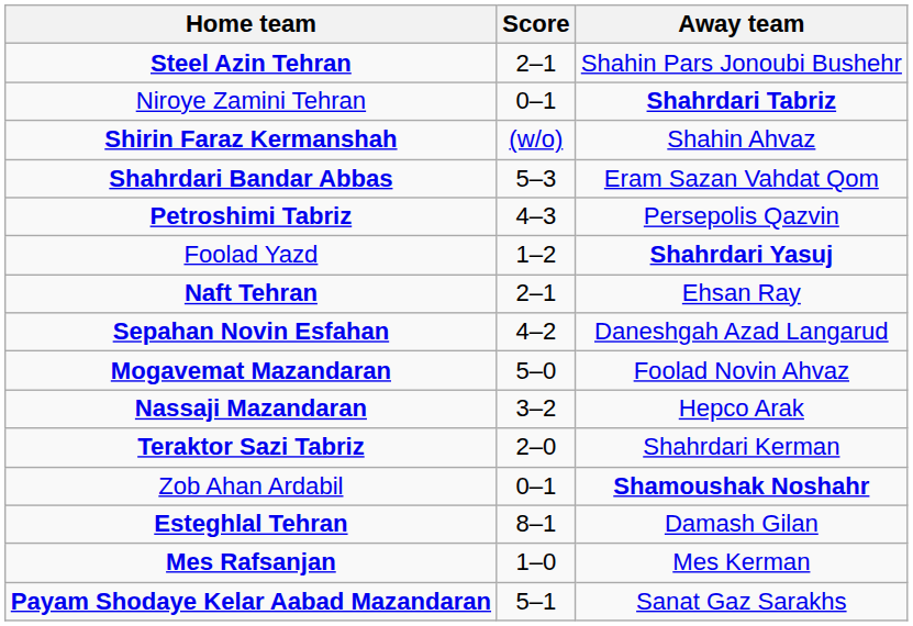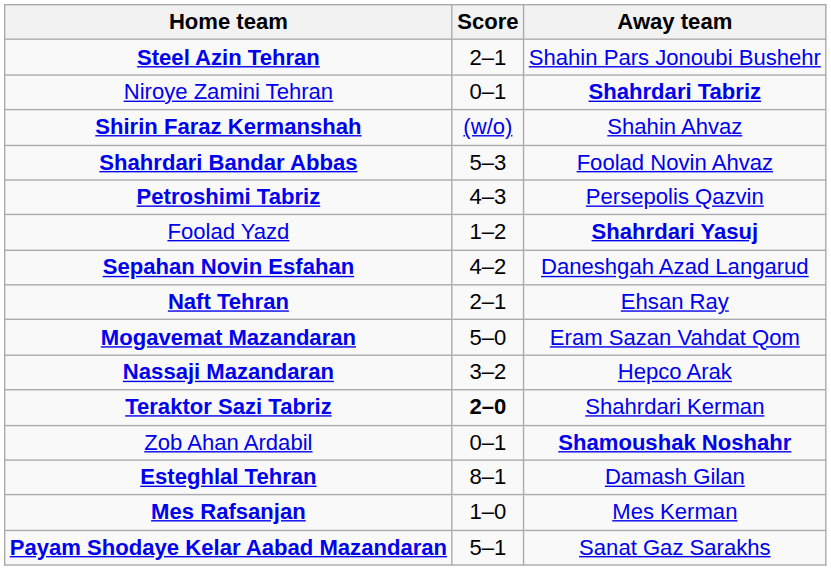 <table class="wikitable" style="text-align: center">
 <tr>
 <th>Home team</th>
 <th>Score</th>
 <th>Away team</th>
 </tr>
 <tr>
 <td><strong><a href='#'>Steel Azin Tehran</a></strong></td>
 <td>2–1</td>
 <td><a href='#'>Shahin Pars Jonoubi Bushehr</a></td>
 </tr>
 <tr>
 <td><a href='#'>Niroye Zamini Tehran</a></td>
 <td>0–1</td>
 <td><strong><a href='#'>Shahrdari Tabriz</a></strong></td>
 </tr>
 <tr>
 <td><strong><a href='#'>Shirin Faraz Kermanshah</a></strong></td>
 <td><a href='#'>(w/o)</a></td>
 <td><a href='#'>Shahin Ahvaz</a></td>
 </tr>
 <tr>
 <td><strong><a href='#'>Shahrdari Bandar Abbas</a></strong></td>
 <td>5–3</td>
-<td><a href='#'>Eram Sazan Vahdat Qom</a></td>
+<td><a href='#'>Foolad Novin Ahvaz</a></td>
 </tr>
 <tr>
 <td><strong><a href='#'>Petroshimi Tabriz</a></strong></td>
 <td>4–3</td>
 <td><a href='#'>Persepolis Qazvin</a></td>
 </tr>
 <tr>
 <td><a href='#'>Foolad Yazd</a></td>
 <td>1–2</td>
 <td><strong><a href='#'>Shahrdari Yasuj</a></strong></td>
 </tr>
 <tr>
+<td><strong><a href='#'>Sepahan Novin Esfahan</a></strong></td>
+<td>4–2</td>
+<td><a href='#'>Daneshgah Azad Langarud</a></td>
+</tr>
+<tr>
 <td><strong><a href='#'>Naft Tehran</a></strong></td>
 <td>2–1</td>
 <td><a href='#'>Ehsan Ray</a></td>
 </tr>
 <tr>
-<td><strong><a href='#'>Sepahan Novin Esfahan</a></strong></td>
-<td>4–2</td>
-<td><a href='#'>Daneshgah Azad Langarud</a></td>
-</tr>
-<tr>
 <td><strong><a href='#'>Mogavemat Mazandaran</a></strong></td>
 <td>5–0</td>
-<td><a href='#'>Foolad Novin Ahvaz</a></td>
+<td><a href='#'>Eram Sazan Vahdat Qom</a></td>
 </tr>
 <tr>
 <td><strong><a href='#'>Nassaji Mazandaran</a></strong></td>
 <td>3–2</td>
 <td><a href='#'>Hepco Arak</a></td>
 </tr>
 <tr>
 <td><strong><a href='#'>Teraktor Sazi Tabriz</a></strong></td>
-<td>2–0</td>
+<td><strong>2–0</strong></td>
 <td><a href='#'>Shahrdari Kerman</a></td>
 </tr>
 <tr>
 <td><a href='#'>Zob Ahan Ardabil</a></td>
 <td>0–1</td>
 <td><strong><a href='#'>Shamoushak Noshahr</a></strong></td>
 </tr>
 <tr>
 <td><strong><a href='#'>Esteghlal Tehran</a></strong></td>
 <td>8–1</td>
 <td><a href='#'>Damash Gilan</a></td>
 </tr>
 <tr>
 <td><strong><a href='#'>Mes Rafsanjan</a></strong></td>
 <td>1–0</td>
 <td><a href='#'>Mes Kerman</a></td>
 </tr>
 <tr>
 <td><strong><a href='#'>Payam Shodaye Kelar Aabad Mazandaran</a></strong></td>
 <td>5–1</td>
 <td><a href='#'>Sanat Gaz Sarakhs</a></td>
 </tr>
 </table>
